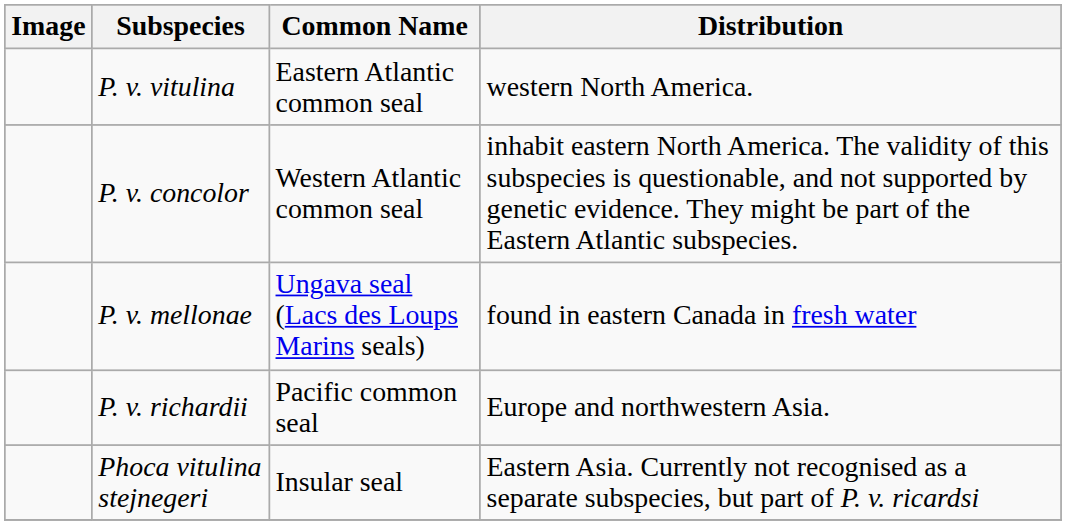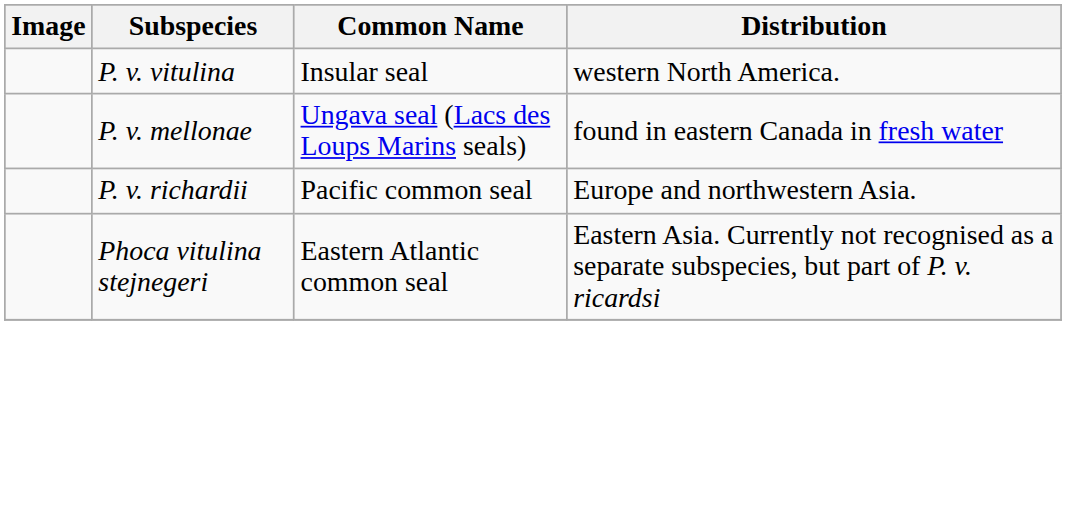 <table class="wikitable ">
 <tr>
 <th>Image</th>
 <th>Subspecies</th>
 <th>Common Name</th>
 <th>Distribution</th>
 </tr>
 <tr>
 <td></td>
 <td><em>P. v. vitulina</em> </td>
-<td>Eastern Atlantic common seal</td>
+<td>Insular seal</td>
 <td>western North America.</td>
-</tr>
-<tr>
-<td></td>
-<td><em>P. v. concolor</em> </td>
-<td>Western Atlantic common seal</td>
-<td>inhabit eastern North America. The validity of this subspecies is questionable, and not supported by genetic evidence. They might be part of the Eastern Atlantic subspecies.</td>
 </tr>
 <tr>
 <td></td>
 <td><em>P. v. mellonae</em> </td>
 <td><a href='#'>Ungava seal</a> (<a href='#'>Lacs des Loups Marins</a> seals)</td>
 <td>found in eastern Canada in <a href='#'>fresh water</a></td>
 </tr>
 <tr>
 <td></td>
 <td><em>P. v. richardii</em> </td>
 <td>Pacific common seal</td>
 <td>Europe and northwestern Asia.</td>
 </tr>
 <tr>
 <td></td>
 <td><em>Phoca vitulina stejnegeri</em> </td>
-<td>Insular seal</td>
+<td>Eastern Atlantic common seal</td>
 <td>Eastern Asia. Currently not recognised as a separate subspecies, but part of <em>P. v. ricardsi</em></td>
 </tr>
 <tr>
 </tr>
 </table>
